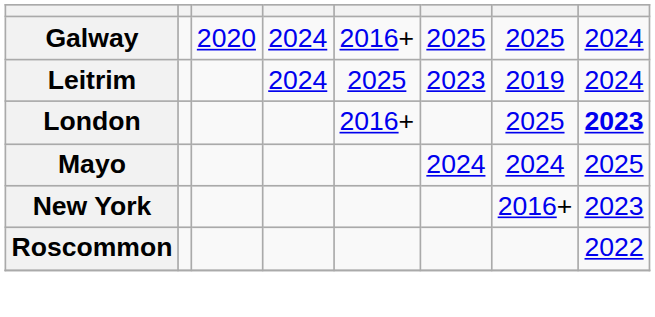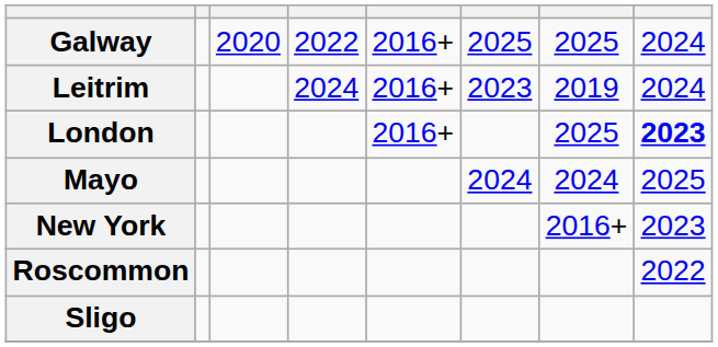 <table class="wikitable" style="text-align:center; margin-left:1em">
 <tr>
 <th></th>
 <th></th>
 <th></th>
 <th></th>
 <th></th>
 <th></th>
 <th></th>
 <th></th>
 </tr>
 <tr>
 <th>Galway</th>
 <td></td>
 <td><a href='#'>2020</a></td>
-<td><a href='#'>2024</a></td>
+<td><a href='#'>2022</a></td>
 <td><a href='#'>2016</a>+</td>
 <td><a href='#'>2025</a></td>
 <td><a href='#'>2025</a></td>
 <td><a href='#'>2024</a></td>
 </tr>
 <tr>
 <th>Leitrim</th>
 <td></td>
 <td></td>
 <td><a href='#'>2024</a></td>
-<td><a href='#'>2025</a></td>
+<td><a href='#'>2016</a>+</td>
 <td><a href='#'>2023</a></td>
 <td><a href='#'>2019</a></td>
 <td><a href='#'>2024</a></td>
 </tr>
 <tr>
 <th>London</th>
 <td></td>
 <td></td>
 <td></td>
 <td><a href='#'>2016</a>+</td>
 <td></td>
 <td><a href='#'>2025</a></td>
 <td><strong><a href='#'>2023</a></strong></td>
 </tr>
 <tr>
 <th>Mayo</th>
 <td></td>
 <td></td>
 <td></td>
 <td></td>
 <td><a href='#'>2024</a></td>
 <td><a href='#'>2024</a></td>
 <td><a href='#'>2025</a></td>
 </tr>
 <tr>
 <th>New York</th>
 <td></td>
 <td></td>
 <td></td>
 <td></td>
 <td></td>
 <td><a href='#'>2016</a>+</td>
 <td><a href='#'>2023</a></td>
 </tr>
 <tr>
 <th>Roscommon</th>
 <td></td>
 <td></td>
 <td></td>
 <td></td>
 <td></td>
 <td></td>
 <td><a href='#'>2022</a></td>
 </tr>
 <tr>
+<th>Sligo</th>
+<td></td>
+<td></td>
+<td></td>
+<td></td>
+<td></td>
+<td></td>
+<td></td>
+</tr>
+<tr>
 </tr>
 </table>
